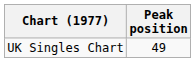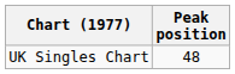 <table class="wikitable sortable">
 <tr>
 <th>Chart (1977)</th>
 <th>Peak<br>position</th>
 </tr>
 <tr>
 <td align="left">UK Singles Chart</td>
-<td style="text-align:center;">49</td>
+<td style="text-align:center;">48</td>
 </tr>
 </table>
